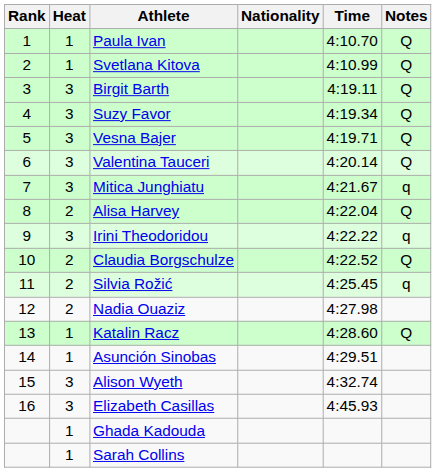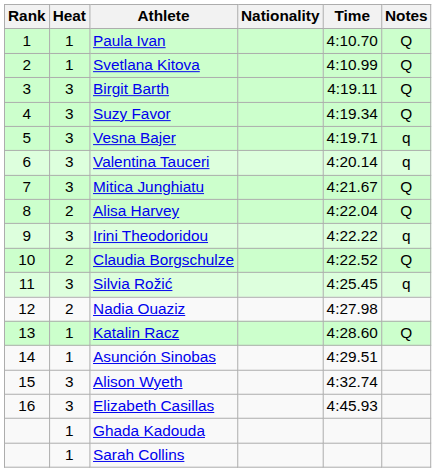 <table class="wikitable sortable" style="text-align:center">
 <tr>
 <th>Rank</th>
 <th>Heat</th>
 <th>Athlete</th>
 <th>Nationality</th>
 <th>Time</th>
 <th>Notes</th>
 </tr>
 <tr bgcolor=ccffcc>
 <td>1</td>
 <td>1</td>
 <td align=left><a href='#'>Paula Ivan</a></td>
 <td align=left></td>
 <td>4:10.70</td>
 <td>Q</td>
 </tr>
 <tr bgcolor=ccffcc>
 <td>2</td>
 <td>1</td>
 <td align=left><a href='#'>Svetlana Kitova</a></td>
 <td align=left></td>
 <td>4:10.99</td>
 <td>Q</td>
 </tr>
 <tr bgcolor=ccffcc>
 <td>3</td>
 <td>3</td>
 <td align=left><a href='#'>Birgit Barth</a></td>
 <td align=left></td>
 <td>4:19.11</td>
 <td>Q</td>
 </tr>
 <tr bgcolor=ccffcc>
 <td>4</td>
 <td>3</td>
 <td align=left><a href='#'>Suzy Favor</a></td>
 <td align=left></td>
 <td>4:19.34</td>
 <td>Q</td>
 </tr>
 <tr bgcolor=ccffcc>
 <td>5</td>
 <td>3</td>
 <td align=left><a href='#'>Vesna Bajer</a></td>
 <td align=left></td>
 <td>4:19.71</td>
-<td>Q</td>
+<td>q</td>
 </tr>
 <tr bgcolor=ddffdd>
 <td>6</td>
 <td>3</td>
 <td align=left><a href='#'>Valentina Tauceri</a></td>
 <td align=left></td>
 <td>4:20.14</td>
-<td>Q</td>
+<td>q</td>
 </tr>
 <tr bgcolor=ccffcc>
 <td>7</td>
 <td>3</td>
 <td align=left><a href='#'>Mitica Junghiatu</a></td>
 <td align=left></td>
 <td>4:21.67</td>
-<td>q</td>
+<td>Q</td>
 </tr>
 <tr bgcolor=ccffcc>
 <td>8</td>
 <td>2</td>
 <td align=left><a href='#'>Alisa Harvey</a></td>
 <td align=left></td>
 <td>4:22.04</td>
 <td>Q</td>
 </tr>
 <tr bgcolor=ddffdd>
 <td>9</td>
 <td>3</td>
 <td align=left><a href='#'>Irini Theodoridou</a></td>
 <td align=left></td>
 <td>4:22.22</td>
 <td>q</td>
 </tr>
 <tr bgcolor=ccffcc>
 <td>10</td>
 <td>2</td>
 <td align=left><a href='#'>Claudia Borgschulze</a></td>
 <td align=left></td>
 <td>4:22.52</td>
 <td>Q</td>
 </tr>
 <tr bgcolor=ddffdd>
 <td>11</td>
-<td>2</td>
+<td>3</td>
 <td align=left><a href='#'>Silvia Rožić</a></td>
 <td align=left></td>
 <td>4:25.45</td>
 <td>q</td>
 </tr>
 <tr>
 <td>12</td>
 <td>2</td>
 <td align=left><a href='#'>Nadia Ouaziz</a></td>
 <td align=left></td>
 <td>4:27.98</td>
 <td></td>
 </tr>
 <tr bgcolor=ccffcc>
 <td>13</td>
 <td>1</td>
 <td align=left><a href='#'>Katalin Racz</a></td>
 <td align=left></td>
 <td>4:28.60</td>
 <td>Q</td>
 </tr>
 <tr>
 <td>14</td>
 <td>1</td>
 <td align=left><a href='#'>Asunción Sinobas</a></td>
 <td align=left></td>
 <td>4:29.51</td>
 <td></td>
 </tr>
 <tr>
 <td>15</td>
 <td>3</td>
 <td align=left><a href='#'>Alison Wyeth</a></td>
 <td align=left></td>
 <td>4:32.74</td>
 <td></td>
 </tr>
 <tr>
 <td>16</td>
 <td>3</td>
 <td align=left><a href='#'>Elizabeth Casillas</a></td>
 <td align=left></td>
 <td>4:45.93</td>
 <td></td>
 </tr>
 <tr>
 <td></td>
 <td>1</td>
 <td align=left><a href='#'>Ghada Kadouda</a></td>
 <td align=left></td>
 <td></td>
 <td></td>
 </tr>
 <tr>
 <td></td>
 <td>1</td>
 <td align=left><a href='#'>Sarah Collins</a></td>
 <td align=left></td>
 <td></td>
 <td></td>
 </tr>
 </table>
